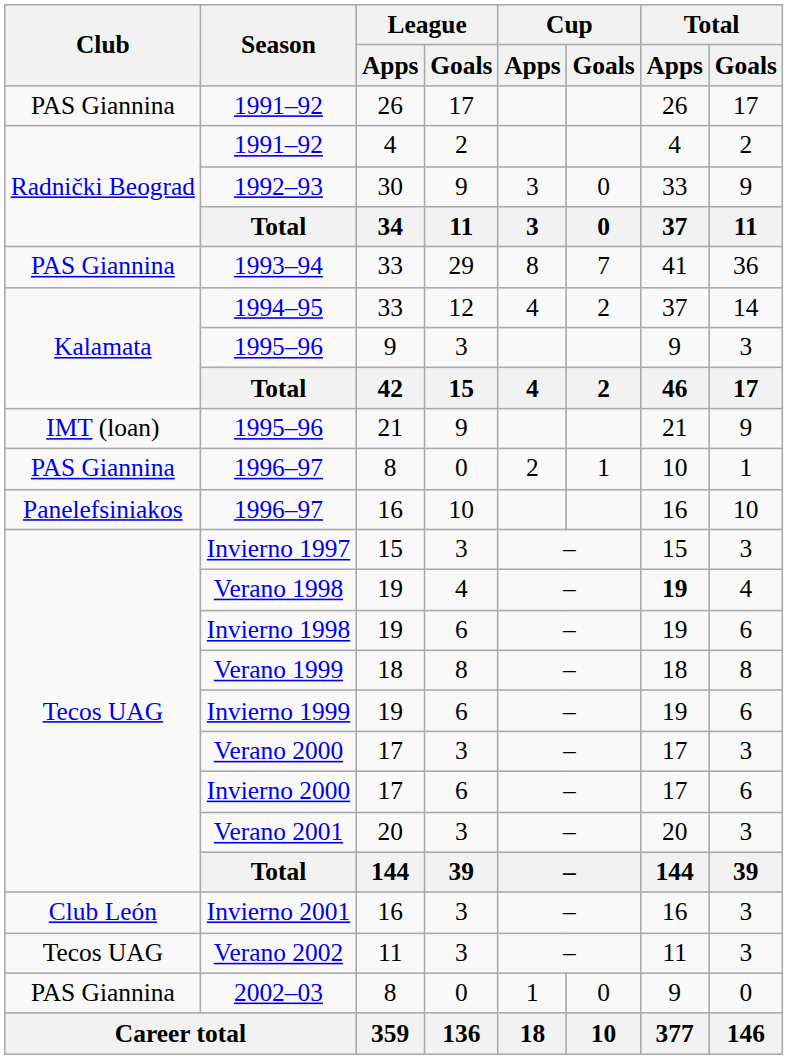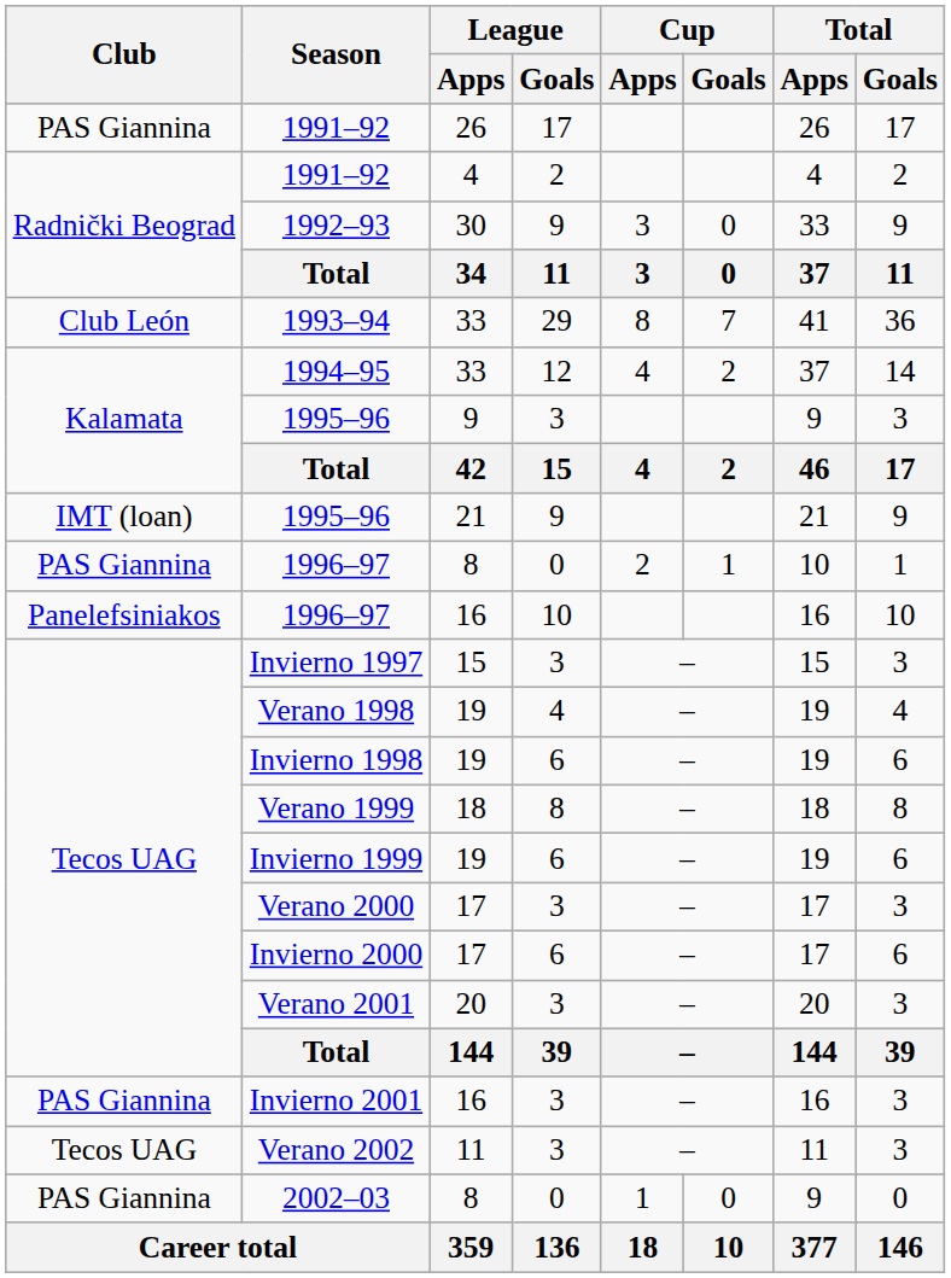 <table class="wikitable" style="text-align:center">
 <tr>
 <th rowspan="2">Club</th>
 <th rowspan="2">Season</th>
 <th colspan="2">League</th>
 <th colspan="2">Cup</th>
 <th colspan="2">Total</th>
 </tr>
 <tr>
 <th>Apps</th>
 <th>Goals</th>
 <th>Apps</th>
 <th>Goals</th>
 <th>Apps</th>
 <th>Goals</th>
 </tr>
 <tr>
 <td>PAS Giannina</td>
 <td><a href='#'>1991–92</a></td>
 <td>26</td>
 <td>17</td>
 <td></td>
 <td></td>
 <td>26</td>
 <td>17</td>
 </tr>
 <tr>
 <td rowspan="3"><a href='#'>Radnički Beograd</a></td>
 <td><a href='#'>1991–92</a></td>
 <td>4</td>
 <td>2</td>
 <td></td>
 <td></td>
 <td>4</td>
 <td>2</td>
 </tr>
 <tr>
 <td><a href='#'>1992–93</a></td>
 <td>30</td>
 <td>9</td>
 <td>3</td>
 <td>0</td>
 <td>33</td>
 <td>9</td>
 </tr>
 <tr>
 <th colspan="1">Total</th>
 <th>34</th>
 <th>11</th>
 <th>3</th>
 <th>0</th>
 <th>37</th>
 <th>11</th>
 </tr>
 <tr>
-<td><a href='#'>PAS Giannina</a></td>
+<td><a href='#'>Club León</a></td>
 <td><a href='#'>1993–94</a></td>
 <td>33</td>
 <td>29</td>
 <td>8</td>
 <td>7</td>
 <td>41</td>
 <td>36</td>
 </tr>
 <tr>
 <td rowspan="3"><a href='#'>Kalamata</a></td>
 <td><a href='#'>1994–95</a></td>
 <td>33</td>
 <td>12</td>
 <td>4</td>
 <td>2</td>
 <td>37</td>
 <td>14</td>
 </tr>
 <tr>
 <td><a href='#'>1995–96</a></td>
 <td>9</td>
 <td>3</td>
 <td></td>
 <td></td>
 <td>9</td>
 <td>3</td>
 </tr>
 <tr>
 <th colspan="1">Total</th>
 <th>42</th>
 <th>15</th>
 <th>4</th>
 <th>2</th>
 <th>46</th>
 <th>17</th>
 </tr>
 <tr>
 <td><a href='#'>IMT</a> (loan)</td>
 <td><a href='#'>1995–96</a></td>
 <td>21</td>
 <td>9</td>
 <td></td>
 <td></td>
 <td>21</td>
 <td>9</td>
 </tr>
 <tr>
 <td><a href='#'>PAS Giannina</a></td>
 <td><a href='#'>1996–97</a></td>
 <td>8</td>
 <td>0</td>
 <td>2</td>
 <td>1</td>
 <td>10</td>
 <td>1</td>
 </tr>
 <tr>
 <td><a href='#'>Panelefsiniakos</a></td>
 <td><a href='#'>1996–97</a></td>
 <td>16</td>
 <td>10</td>
 <td></td>
 <td></td>
 <td>16</td>
 <td>10</td>
 </tr>
 <tr>
 <td rowspan="9"><a href='#'>Tecos UAG</a></td>
 <td><a href='#'>Invierno 1997</a></td>
 <td>15</td>
 <td>3</td>
 <td colspan="2">–</td>
 <td>15</td>
 <td>3</td>
 </tr>
 <tr>
 <td><a href='#'>Verano 1998</a></td>
 <td>19</td>
 <td>4</td>
 <td colspan="2">–</td>
-<td><strong>19</strong></td>
+<td>19</td>
 <td>4</td>
 </tr>
 <tr>
 <td><a href='#'>Invierno 1998</a></td>
 <td>19</td>
 <td>6</td>
 <td colspan="2">–</td>
 <td>19</td>
 <td>6</td>
 </tr>
 <tr>
 <td><a href='#'>Verano 1999</a></td>
 <td>18</td>
 <td>8</td>
 <td colspan="2">–</td>
 <td>18</td>
 <td>8</td>
 </tr>
 <tr>
 <td><a href='#'>Invierno 1999</a></td>
 <td>19</td>
 <td>6</td>
 <td colspan="2">–</td>
 <td>19</td>
 <td>6</td>
 </tr>
 <tr>
 <td><a href='#'>Verano 2000</a></td>
 <td>17</td>
 <td>3</td>
 <td colspan="2">–</td>
 <td>17</td>
 <td>3</td>
 </tr>
 <tr>
 <td><a href='#'>Invierno 2000</a></td>
 <td>17</td>
 <td>6</td>
 <td colspan="2">–</td>
 <td>17</td>
 <td>6</td>
 </tr>
 <tr>
 <td><a href='#'>Verano 2001</a></td>
 <td>20</td>
 <td>3</td>
 <td colspan="2">–</td>
 <td>20</td>
 <td>3</td>
 </tr>
 <tr>
 <th colspan="1">Total</th>
 <th>144</th>
 <th>39</th>
 <th colspan="2">–</th>
 <th>144</th>
 <th>39</th>
 </tr>
 <tr>
-<td><a href='#'>Club León</a></td>
+<td><a href='#'>PAS Giannina</a></td>
 <td><a href='#'>Invierno 2001</a></td>
 <td>16</td>
 <td>3</td>
 <td colspan="2">–</td>
 <td>16</td>
 <td>3</td>
 </tr>
 <tr>
 <td>Tecos UAG</td>
 <td><a href='#'>Verano 2002</a></td>
 <td>11</td>
 <td>3</td>
 <td colspan="2">–</td>
 <td>11</td>
 <td>3</td>
 </tr>
 <tr>
 <td>PAS Giannina</td>
 <td><a href='#'>2002–03</a></td>
 <td>8</td>
 <td>0</td>
 <td>1</td>
 <td>0</td>
 <td>9</td>
 <td>0</td>
 </tr>
 <tr>
 <th colspan="2">Career total</th>
 <th>359</th>
 <th>136</th>
 <th>18</th>
 <th>10</th>
 <th>377</th>
 <th>146</th>
 </tr>
 </table>
